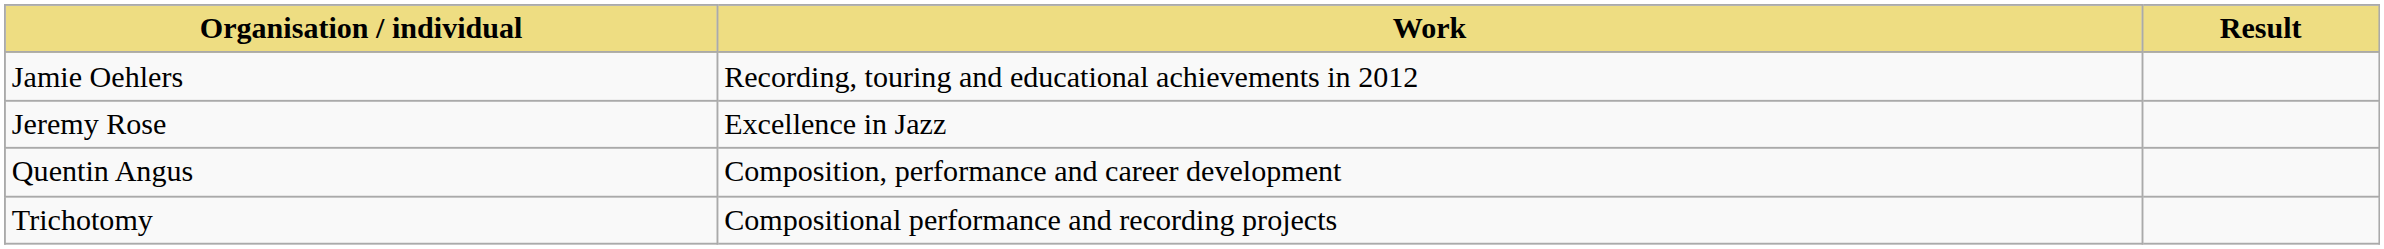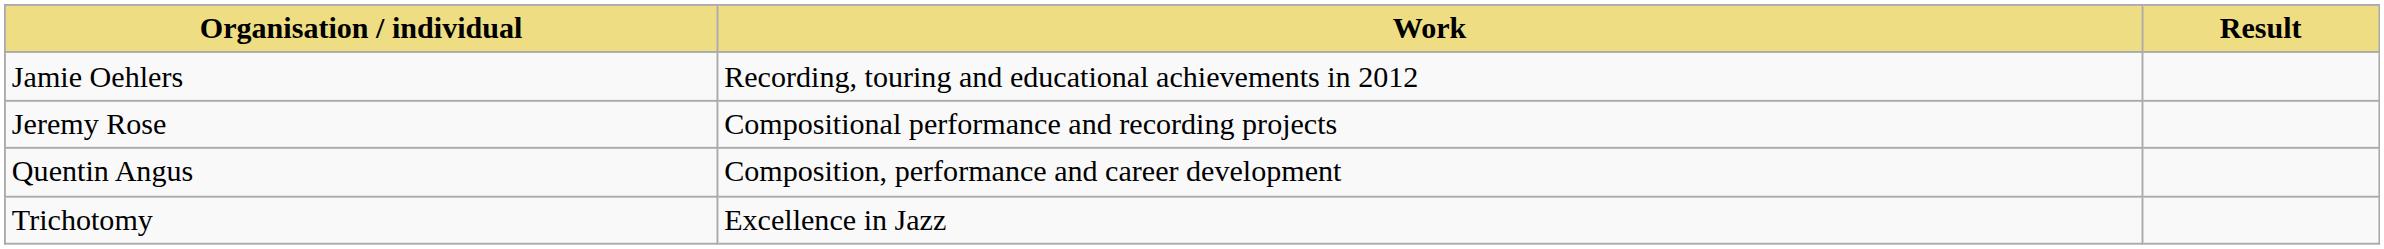 <table class="wikitable" width=100%>
 <tr>
 <th style="width:30%;background:#EEDD82;">Organisation / individual</th>
 <th style="width:60%;background:#EEDD82;">Work</th>
 <th style="width:10%;background:#EEDD82;">Result<br></th>
 </tr>
 <tr>
 <td>Jamie Oehlers</td>
 <td>Recording, touring and educational achievements in 2012</td>
 <td></td>
 </tr>
 <tr>
 <td>Jeremy Rose</td>
-<td>Excellence in Jazz</td>
+<td>Compositional performance and recording projects</td>
 <td></td>
 </tr>
 <tr>
 <td>Quentin Angus</td>
 <td>Composition, performance and career development</td>
 <td></td>
 </tr>
 <tr>
 <td>Trichotomy</td>
-<td>Compositional performance and recording projects</td>
+<td>Excellence in Jazz</td>
 <td></td>
 </tr>
 </table>
